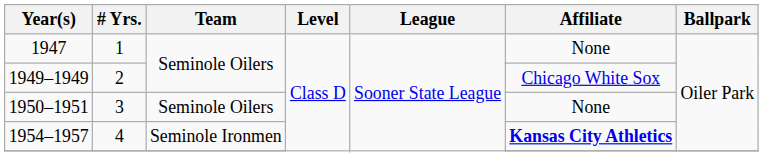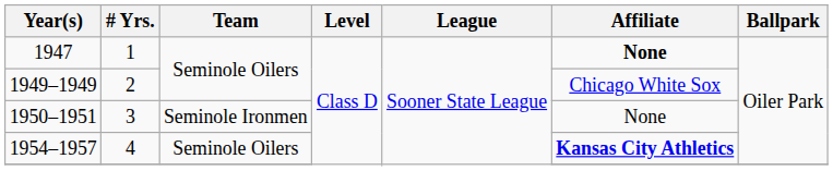 <table class="wikitable" style="text-align:center; font-size: 95%;">
 <tr>
 <th>Year(s)</th>
 <th># Yrs.</th>
 <th>Team</th>
 <th>Level</th>
 <th>League</th>
 <th>Affiliate</th>
 <th>Ballpark</th>
 </tr>
 <tr>
 <td>1947</td>
 <td>1</td>
 <td rowspan=2>Seminole Oilers</td>
 <td rowspan=6><a href='#'>Class D</a></td>
 <td rowspan=6><a href='#'>Sooner State League</a></td>
-<td>None</td>
+<td><strong>None</strong></td>
 <td rowspan=4>Oiler Park</td>
 </tr>
 <tr>
 <td>1949–1949</td>
 <td>2</td>
 <td><a href='#'>Chicago White Sox</a></td>
 </tr>
 <tr>
 <td>1950–1951</td>
 <td>3</td>
-<td>Seminole Oilers</td>
+<td>Seminole Ironmen</td>
 <td>None</td>
 </tr>
 <tr>
 <td>1954–1957</td>
 <td>4</td>
-<td>Seminole Ironmen</td>
+<td>Seminole Oilers</td>
 <td><strong><a href='#'>Kansas City Athletics</a></strong></td>
 </tr>
 <tr>
 </tr>
 </table>
